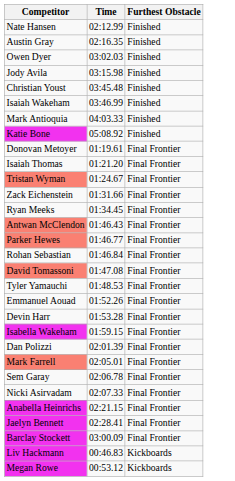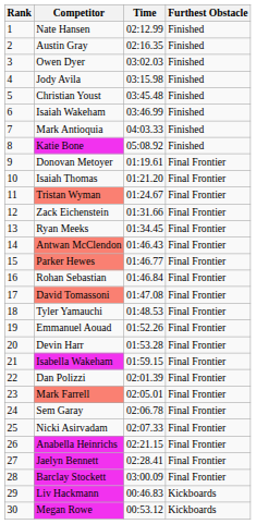 <table class="wikitable sortable mw-collapsible">
 <tr>
+<th>Rank</th>
 <th>Competitor</th>
 <th>Time</th>
 <th>Furthest Obstacle</th>
 </tr>
 <tr>
+<td>1</td>
 <td>Nate Hansen</td>
 <td>02:12.99</td>
 <td>Finished</td>
 </tr>
 <tr>
+<td>2</td>
 <td>Austin Gray</td>
 <td>02:16.35</td>
 <td>Finished</td>
 </tr>
 <tr>
+<td>3</td>
 <td>Owen Dyer</td>
 <td>03:02.03</td>
 <td>Finished</td>
 </tr>
 <tr>
+<td>4</td>
 <td>Jody Avila</td>
 <td>03:15.98</td>
 <td>Finished</td>
 </tr>
 <tr>
+<td>5</td>
 <td>Christian Youst</td>
 <td>03:45.48</td>
 <td>Finished</td>
 </tr>
 <tr>
+<td>6</td>
 <td>Isaiah Wakeham</td>
 <td>03:46.99</td>
 <td>Finished</td>
 </tr>
 <tr>
+<td>7</td>
 <td>Mark Antioquia</td>
 <td>04:03.33</td>
 <td>Finished</td>
 </tr>
 <tr>
+<td>8</td>
 <td style="background-color:#F232EF">Katie Bone</td>
 <td>05:08.92</td>
 <td>Finished</td>
 </tr>
 <tr>
+<td>9</td>
 <td>Donovan Metoyer</td>
 <td>01:19.61</td>
 <td>Final Frontier</td>
 </tr>
 <tr>
+<td>10</td>
 <td>Isaiah Thomas</td>
 <td>01:21.20</td>
 <td>Final Frontier</td>
 </tr>
 <tr>
+<td>11</td>
 <td style="background-color:#FA8072">Tristan Wyman</td>
 <td>01:24.67</td>
 <td>Final Frontier</td>
 </tr>
 <tr>
+<td>12</td>
 <td>Zack Eichenstein</td>
 <td>01:31.66</td>
 <td>Final Frontier</td>
 </tr>
 <tr>
+<td>13</td>
 <td>Ryan Meeks</td>
 <td>01:34.45</td>
 <td>Final Frontier</td>
 </tr>
 <tr>
+<td>14</td>
 <td style="background-color:#FA8072">Antwan McClendon</td>
 <td>01:46.43</td>
 <td>Final Frontier</td>
 </tr>
 <tr>
+<td>15</td>
 <td style="background-color:#FA8072">Parker Hewes</td>
 <td>01:46.77</td>
 <td>Final Frontier</td>
 </tr>
 <tr>
+<td>16</td>
 <td>Rohan Sebastian</td>
 <td>01:46.84</td>
 <td>Final Frontier</td>
 </tr>
 <tr>
+<td>17</td>
 <td style="background-color:#FA8072">David Tomassoni</td>
 <td>01:47.08</td>
 <td>Final Frontier</td>
 </tr>
 <tr>
+<td>18</td>
 <td>Tyler Yamauchi</td>
 <td>01:48.53</td>
 <td>Final Frontier</td>
 </tr>
 <tr>
+<td>19</td>
 <td>Emmanuel Aouad</td>
 <td>01:52.26</td>
 <td>Final Frontier</td>
 </tr>
 <tr>
+<td>20</td>
 <td>Devin Harr</td>
 <td>01:53.28</td>
 <td>Final Frontier</td>
 </tr>
 <tr>
+<td>21</td>
 <td style="background-color:#F232EF">Isabella Wakeham</td>
 <td>01:59.15</td>
 <td>Final Frontier</td>
 </tr>
 <tr>
+<td>22</td>
 <td>Dan Polizzi</td>
 <td>02:01.39</td>
 <td>Final Frontier</td>
 </tr>
 <tr>
+<td>23</td>
 <td style="background-color:#FA8072">Mark Farrell</td>
 <td>02:05.01</td>
 <td>Final Frontier</td>
 </tr>
 <tr>
+<td>24</td>
 <td>Sem Garay</td>
 <td>02:06.78</td>
 <td>Final Frontier</td>
 </tr>
 <tr>
+<td>25</td>
 <td>Nicki Asirvadam</td>
 <td>02:07.33</td>
 <td>Final Frontier</td>
 </tr>
 <tr>
+<td>26</td>
 <td style="background-color:#F232EF">Anabella Heinrichs</td>
 <td>02:21.15</td>
 <td>Final Frontier</td>
 </tr>
 <tr>
+<td>27</td>
 <td style="background-color:#F232EF">Jaelyn Bennett</td>
 <td>02:28.41</td>
 <td>Final Frontier</td>
 </tr>
 <tr>
+<td>28</td>
 <td style="background-color:#F232EF">Barclay Stockett</td>
 <td>03:00.09</td>
 <td>Final Frontier</td>
 </tr>
 <tr>
+<td>29</td>
 <td style="background-color:#F232EF">Liv Hackmann</td>
 <td>00:46.83</td>
 <td>Kickboards</td>
 </tr>
 <tr>
+<td>30</td>
 <td style="background-color:#F232EF">Megan Rowe</td>
 <td>00:53.12</td>
 <td>Kickboards</td>
 </tr>
 </table>
